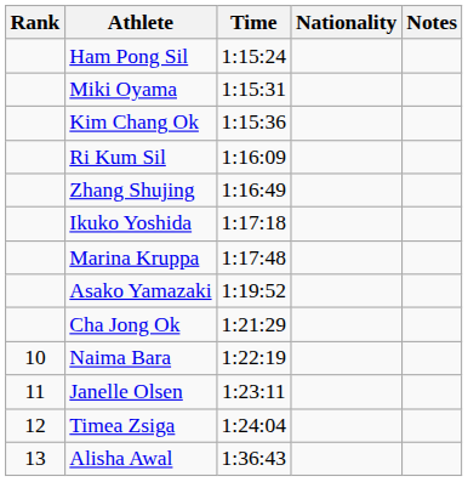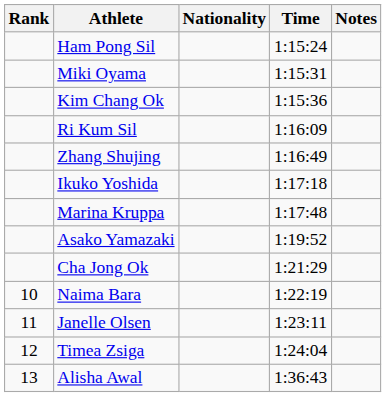 <table class="wikitable sortable" style="text-align:center">
 <tr>
 <th>Rank</th>
 <th>Athlete</th>
+<th>Nationality</th>
 <th>Time</th>
-<th>Nationality</th>
 <th>Notes</th>
 </tr>
 <tr>
 <td></td>
 <td align=left><a href='#'>Ham Pong Sil</a></td>
+<td align=left></td>
 <td>1:15:24</td>
-<td align=left></td>
 <td></td>
 </tr>
 <tr>
 <td></td>
 <td align=left><a href='#'>Miki Oyama</a></td>
+<td align=left></td>
 <td>1:15:31</td>
-<td align=left></td>
 <td></td>
 </tr>
 <tr>
 <td></td>
 <td align=left><a href='#'>Kim Chang Ok</a></td>
+<td align=left></td>
 <td>1:15:36</td>
-<td align=left></td>
 <td></td>
 </tr>
 <tr>
 <td></td>
 <td align=left><a href='#'>Ri Kum Sil</a></td>
+<td align=left></td>
 <td>1:16:09</td>
-<td align=left></td>
 <td></td>
 </tr>
 <tr>
 <td></td>
 <td align=left><a href='#'>Zhang Shujing</a></td>
+<td align=left></td>
 <td>1:16:49</td>
-<td align=left></td>
 <td></td>
 </tr>
 <tr>
 <td></td>
 <td align=left><a href='#'>Ikuko Yoshida</a></td>
+<td align=left></td>
 <td>1:17:18</td>
-<td align=left></td>
 <td></td>
 </tr>
 <tr>
 <td></td>
 <td align=left><a href='#'>Marina Kruppa</a></td>
+<td align=left></td>
 <td>1:17:48</td>
-<td align=left></td>
 <td></td>
 </tr>
 <tr>
 <td></td>
 <td align=left><a href='#'>Asako Yamazaki</a></td>
+<td align=left></td>
 <td>1:19:52</td>
-<td align=left></td>
 <td></td>
 </tr>
 <tr>
 <td></td>
 <td align=left><a href='#'>Cha Jong Ok</a></td>
+<td align=left></td>
 <td>1:21:29</td>
-<td align=left></td>
 <td></td>
 </tr>
 <tr>
 <td>10</td>
 <td align=left><a href='#'>Naima Bara</a></td>
+<td align=left></td>
 <td>1:22:19</td>
-<td align=left></td>
 <td></td>
 </tr>
 <tr>
 <td>11</td>
 <td align=left><a href='#'>Janelle Olsen</a></td>
+<td align=left></td>
 <td>1:23:11</td>
-<td align=left></td>
 <td></td>
 </tr>
 <tr>
 <td>12</td>
 <td align=left><a href='#'>Timea Zsiga</a></td>
+<td align=left></td>
 <td>1:24:04</td>
-<td align=left></td>
 <td></td>
 </tr>
 <tr>
 <td>13</td>
 <td align=left><a href='#'>Alisha Awal</a></td>
+<td align=left></td>
 <td>1:36:43</td>
-<td align=left></td>
 <td></td>
 </tr>
 </table>
